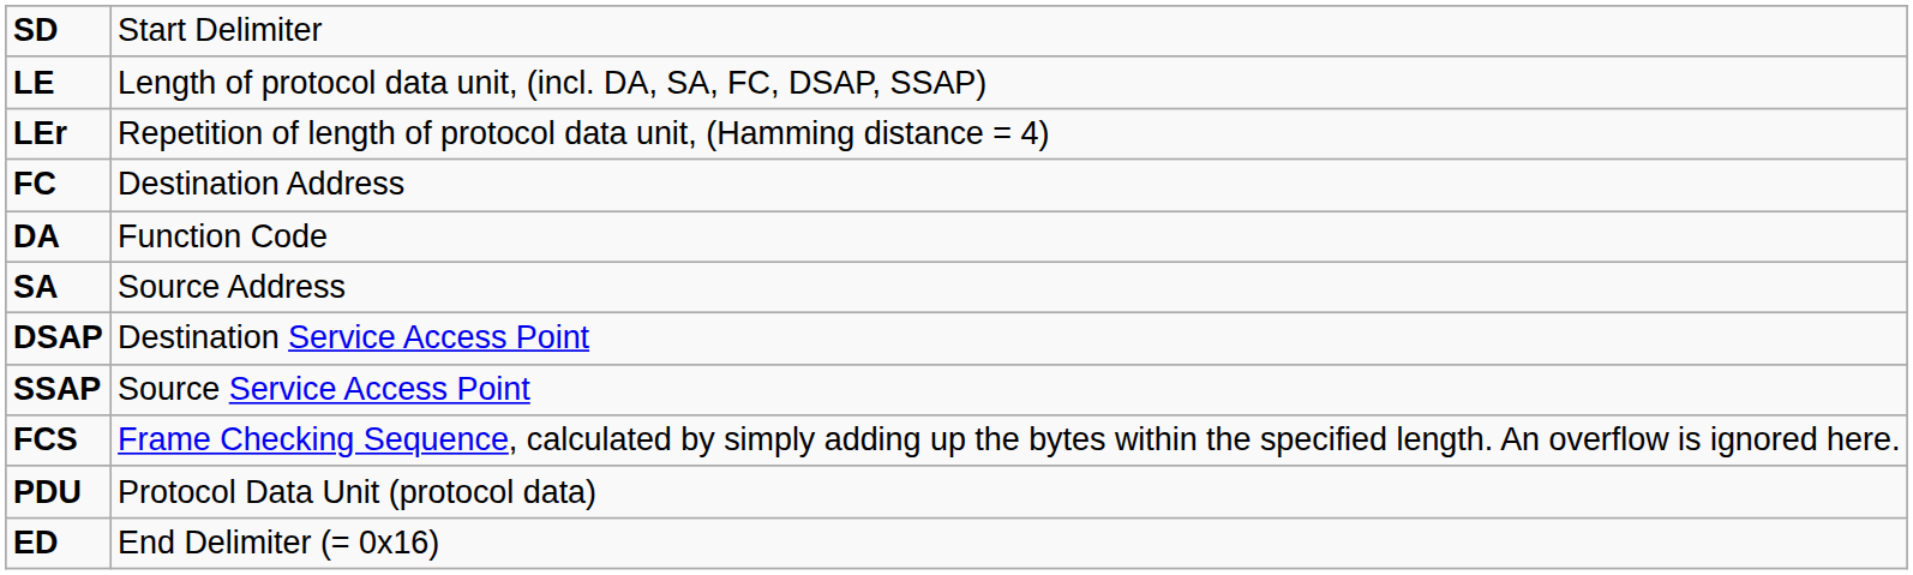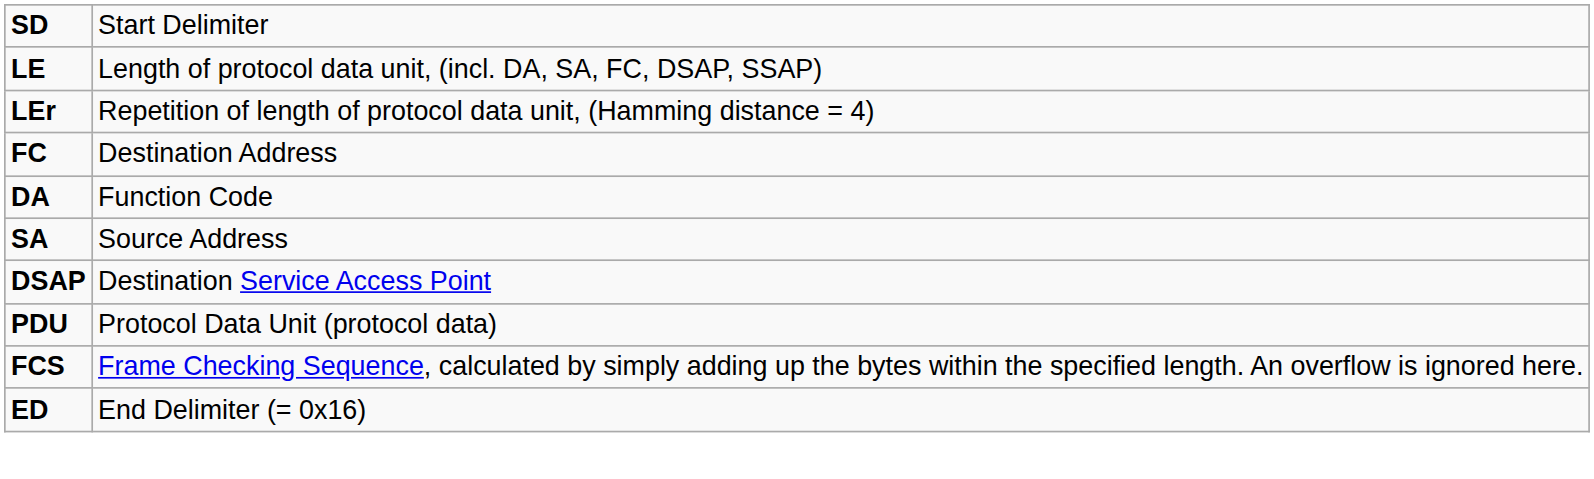 <table class="wikitable" border="1">
 <tr>
 <td><strong>SD</strong></td>
 <td>Start Delimiter</td>
 </tr>
 <tr>
 <td><strong>LE</strong></td>
 <td>Length of protocol data unit, (incl. DA, SA, FC, DSAP, SSAP)</td>
 </tr>
 <tr>
 <td><strong>LEr</strong></td>
 <td>Repetition of length of protocol data unit, (Hamming distance = 4)</td>
 </tr>
 <tr>
 <td><strong>FC</strong></td>
 <td>Destination Address</td>
 </tr>
 <tr>
 <td><strong>DA</strong></td>
 <td>Function Code</td>
 </tr>
 <tr>
 <td><strong>SA</strong></td>
 <td>Source Address</td>
 </tr>
 <tr>
 <td><strong>DSAP</strong></td>
 <td>Destination <a href='#'>Service Access Point</a></td>
 </tr>
 <tr>
-<td><strong>SSAP</strong></td>
-<td>Source <a href='#'>Service Access Point</a></td>
+<td><strong>PDU</strong></td>
+<td>Protocol Data Unit (protocol data)</td>
 </tr>
 <tr>
 <td><strong>FCS</strong></td>
 <td><a href='#'>Frame Checking Sequence</a>, calculated by simply adding up the bytes within the specified length. An overflow is ignored here.</td>
 </tr>
 <tr>
-<td><strong>PDU</strong></td>
-<td>Protocol Data Unit (protocol data)</td>
-</tr>
-<tr>
 <td><strong>ED</strong></td>
 <td>End Delimiter (= 0x16)</td>
 </tr>
 </table>
